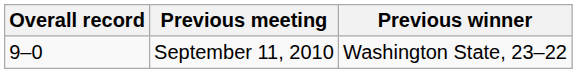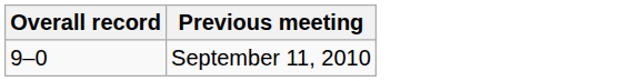 <table class="wikitable">
 <tr>
 <th>Overall record</th>
 <th>Previous meeting</th>
-<th>Previous winner</th>
 </tr>
 <tr>
 <td>9–0</td>
 <td>September 11, 2010</td>
-<td>Washington State, 23–22</td>
 </tr>
 </table>
